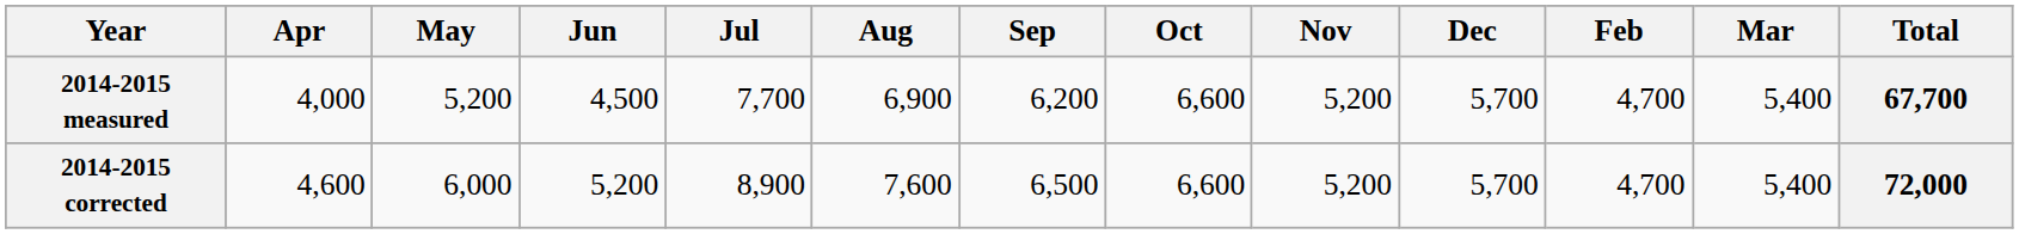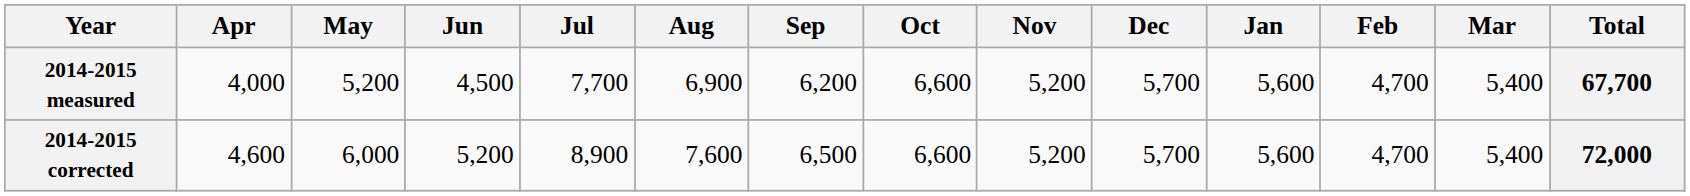 <table class=wikitable style="text-align:right; font-size:0.9em; width:950px;">
 <tr>
 <th>Year</th>
 <th>Apr</th>
 <th>May</th>
 <th>Jun</th>
 <th>Jul</th>
 <th>Aug</th>
 <th>Sep</th>
 <th>Oct</th>
 <th>Nov</th>
 <th>Dec</th>
+<th>Jan</th>
 <th>Feb</th>
 <th>Mar</th>
 <th>Total</th>
 </tr>
 <tr>
 <th><small>2014-2015<br>measured</small></th>
 <td>4,000</td>
 <td>5,200</td>
 <td>4,500</td>
 <td>7,700</td>
 <td>6,900</td>
 <td>6,200</td>
 <td>6,600</td>
 <td>5,200</td>
 <td>5,700</td>
+<td>5,600</td>
 <td>4,700</td>
 <td>5,400</td>
 <th>67,700</th>
 </tr>
 <tr>
 <th><small>2014-2015<br>corrected</small></th>
 <td>4,600</td>
 <td>6,000</td>
 <td>5,200</td>
 <td>8,900</td>
 <td>7,600</td>
 <td>6,500</td>
 <td>6,600</td>
 <td>5,200</td>
 <td>5,700</td>
+<td>5,600</td>
 <td>4,700</td>
 <td>5,400</td>
 <th>72,000</th>
 </tr>
 </table>
